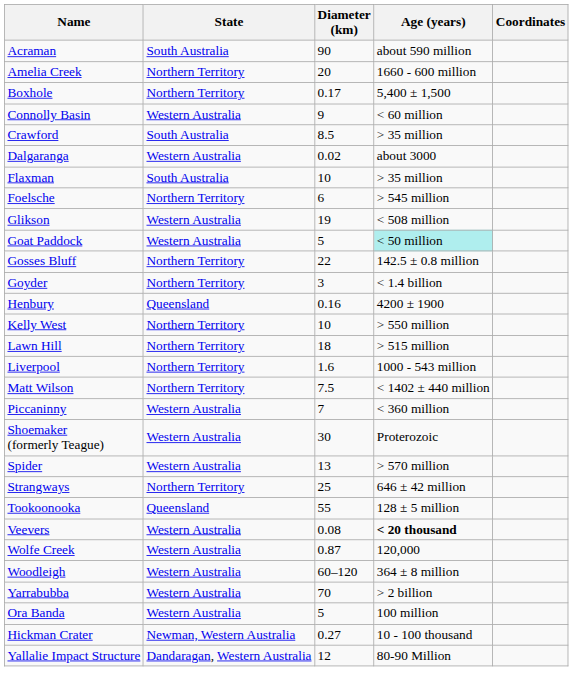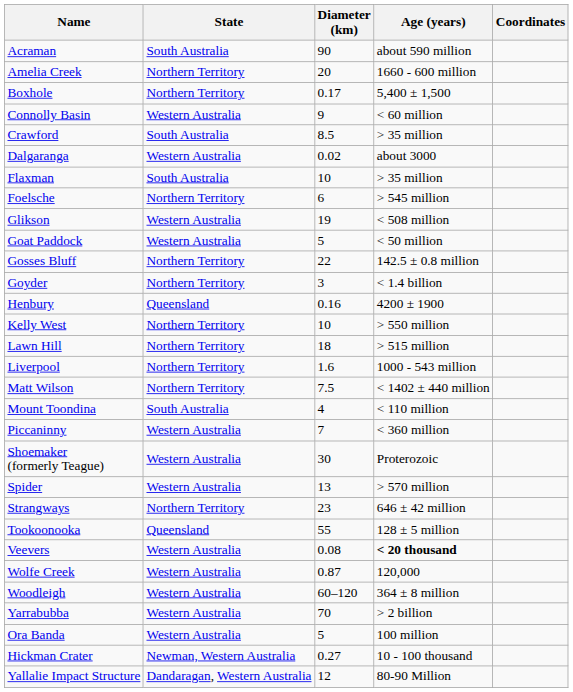 <table class="wikitable sortable">
 <tr>
 <th>Name</th>
 <th>State</th>
 <th>Diameter<br>(km)</th>
 <th>Age (years)</th>
 <th>Coordinates</th>
 </tr>
 <tr>
 <td><a href='#'>Acraman</a></td>
 <td><a href='#'>South Australia</a></td>
 <td>90</td>
 <td>about 590 million</td>
 <td align=right></td>
 </tr>
 <tr>
 <td><a href='#'>Amelia Creek</a></td>
 <td><a href='#'>Northern Territory</a></td>
 <td>20</td>
 <td>1660 - 600 million</td>
 <td align=right></td>
 </tr>
 <tr>
 <td><a href='#'>Boxhole</a></td>
 <td><a href='#'>Northern Territory</a></td>
 <td>0.17</td>
 <td>5,400 ± 1,500</td>
 <td align=right></td>
 </tr>
 <tr>
 <td><a href='#'>Connolly Basin</a></td>
 <td><a href='#'>Western Australia</a></td>
 <td>9</td>
 <td>< 60 million</td>
 <td align=right></td>
 </tr>
 <tr>
 <td><a href='#'>Crawford</a></td>
 <td><a href='#'>South Australia</a></td>
 <td>8.5</td>
 <td>> 35 million</td>
 <td align=right></td>
 </tr>
 <tr>
 <td><a href='#'>Dalgaranga</a></td>
 <td><a href='#'>Western Australia</a></td>
 <td>0.02</td>
 <td>about 3000</td>
 <td align=right></td>
 </tr>
 <tr>
 <td><a href='#'>Flaxman</a></td>
 <td><a href='#'>South Australia</a></td>
 <td>10</td>
 <td>> 35 million</td>
 <td align=right></td>
 </tr>
 <tr>
 <td><a href='#'>Foelsche</a></td>
 <td><a href='#'>Northern Territory</a></td>
 <td>6</td>
 <td>> 545 million</td>
 <td align=right></td>
 </tr>
 <tr>
 <td><a href='#'>Glikson</a></td>
 <td><a href='#'>Western Australia</a></td>
 <td>19</td>
 <td>< 508 million</td>
 <td align=right></td>
 </tr>
 <tr>
 <td><a href='#'>Goat Paddock</a></td>
 <td><a href='#'>Western Australia</a></td>
 <td>5</td>
-<td style="background: paleturquoise;">< 50 million</td>
+<td>< 50 million</td>
 <td align=right></td>
 </tr>
 <tr>
 <td><a href='#'>Gosses Bluff</a></td>
 <td><a href='#'>Northern Territory</a></td>
 <td>22</td>
 <td>142.5 ± 0.8 million</td>
 <td align=right></td>
 </tr>
 <tr>
 <td><a href='#'>Goyder</a></td>
 <td><a href='#'>Northern Territory</a></td>
 <td>3</td>
 <td>< 1.4 billion</td>
 <td align=right></td>
 </tr>
 <tr>
 <td><a href='#'>Henbury</a></td>
 <td><a href='#'>Queensland</a></td>
 <td>0.16</td>
 <td>4200 ± 1900</td>
 <td align=right></td>
 </tr>
 <tr>
 <td><a href='#'>Kelly West</a></td>
 <td><a href='#'>Northern Territory</a></td>
 <td>10</td>
 <td>> 550 million</td>
 <td align=right></td>
 </tr>
 <tr>
 <td><a href='#'>Lawn Hill</a></td>
 <td><a href='#'>Northern Territory</a></td>
 <td>18</td>
 <td>> 515 million</td>
 <td align=right></td>
 </tr>
 <tr>
 <td><a href='#'>Liverpool</a></td>
 <td><a href='#'>Northern Territory</a></td>
 <td>1.6</td>
 <td>1000 - 543 million</td>
 <td align=right></td>
 </tr>
 <tr>
 <td><a href='#'>Matt Wilson</a></td>
 <td><a href='#'>Northern Territory</a></td>
 <td>7.5</td>
 <td>< 1402 ± 440 million</td>
 <td align=right></td>
 </tr>
 <tr>
+<td><a href='#'>Mount Toondina</a></td>
+<td><a href='#'>South Australia</a></td>
+<td>4</td>
+<td>< 110 million</td>
+<td align=right></td>
+</tr>
+<tr>
 <td><a href='#'>Piccaninny</a></td>
 <td><a href='#'>Western Australia</a></td>
 <td>7</td>
 <td>< 360 million</td>
 <td align=right></td>
 </tr>
 <tr>
 <td><a href='#'>Shoemaker</a><br>(formerly Teague)</td>
 <td><a href='#'>Western Australia</a></td>
 <td>30</td>
 <td>Proterozoic</td>
 <td align=right></td>
 </tr>
 <tr>
 <td><a href='#'>Spider</a></td>
 <td><a href='#'>Western Australia</a></td>
 <td>13</td>
 <td>> 570 million</td>
 <td align=right></td>
 </tr>
 <tr>
 <td><a href='#'>Strangways</a></td>
 <td><a href='#'>Northern Territory</a></td>
-<td>25</td>
+<td>23</td>
 <td>646 ± 42 million</td>
 <td align=right></td>
 </tr>
 <tr>
 <td><a href='#'>Tookoonooka</a></td>
 <td><a href='#'>Queensland</a></td>
 <td>55</td>
 <td>128 ± 5 million</td>
 <td align=right></td>
 </tr>
 <tr>
 <td><a href='#'>Veevers</a></td>
 <td><a href='#'>Western Australia</a></td>
 <td>0.08</td>
 <td><strong>< 20 thousand</strong></td>
 <td align=right></td>
 </tr>
 <tr>
 <td><a href='#'>Wolfe Creek</a></td>
 <td><a href='#'>Western Australia</a></td>
 <td>0.87</td>
 <td>120,000</td>
 <td align=right></td>
 </tr>
 <tr>
 <td><a href='#'>Woodleigh</a></td>
 <td><a href='#'>Western Australia</a></td>
 <td>60–120</td>
 <td>364 ± 8 million</td>
 <td align=right></td>
 </tr>
 <tr>
 <td><a href='#'>Yarrabubba</a></td>
 <td><a href='#'>Western Australia</a></td>
 <td>70</td>
 <td>> 2 billion</td>
 <td align=right></td>
 </tr>
 <tr>
 <td><a href='#'>Ora Banda</a></td>
 <td><a href='#'>Western Australia</a></td>
 <td>5</td>
 <td>100 million</td>
 <td align=right></td>
 </tr>
 <tr>
 <td><a href='#'>Hickman Crater</a></td>
 <td><a href='#'>Newman, Western Australia</a></td>
 <td>0.27 </td>
 <td>10 - 100 thousand</td>
 <td align=right></td>
 </tr>
 <tr>
 <td><a href='#'>Yallalie Impact Structure</a></td>
 <td><a href='#'>Dandaragan</a>, <a href='#'>Western Australia</a></td>
 <td>12 </td>
 <td>80-90 Million</td>
 <td align=right><br></td>
 </tr>
 </table>
